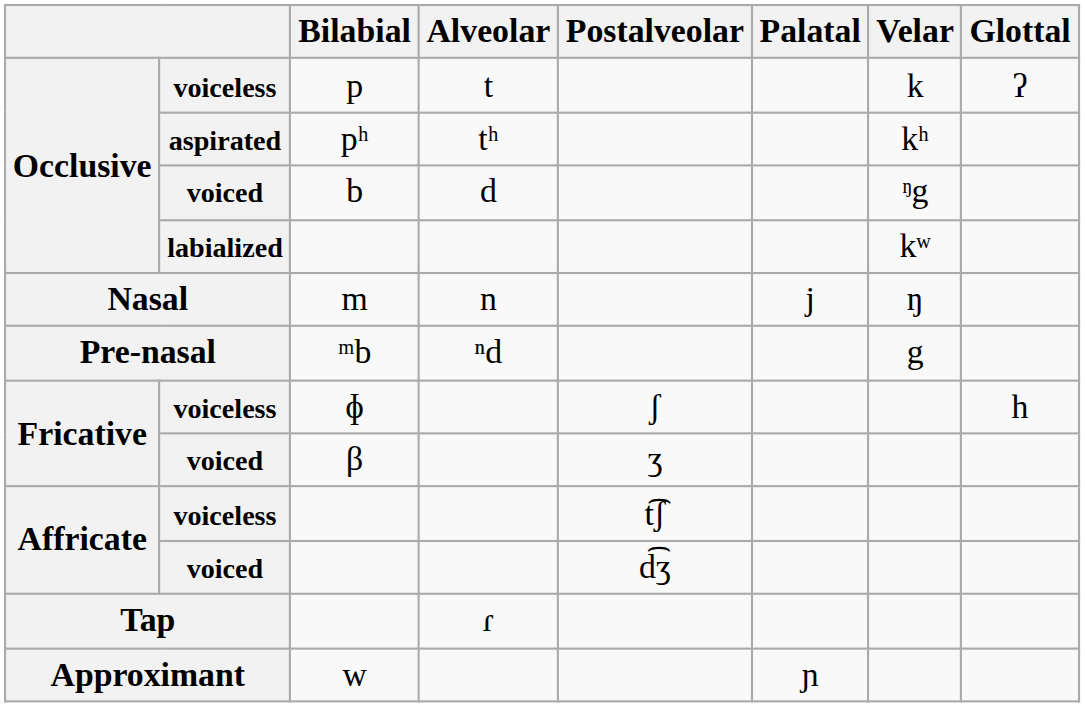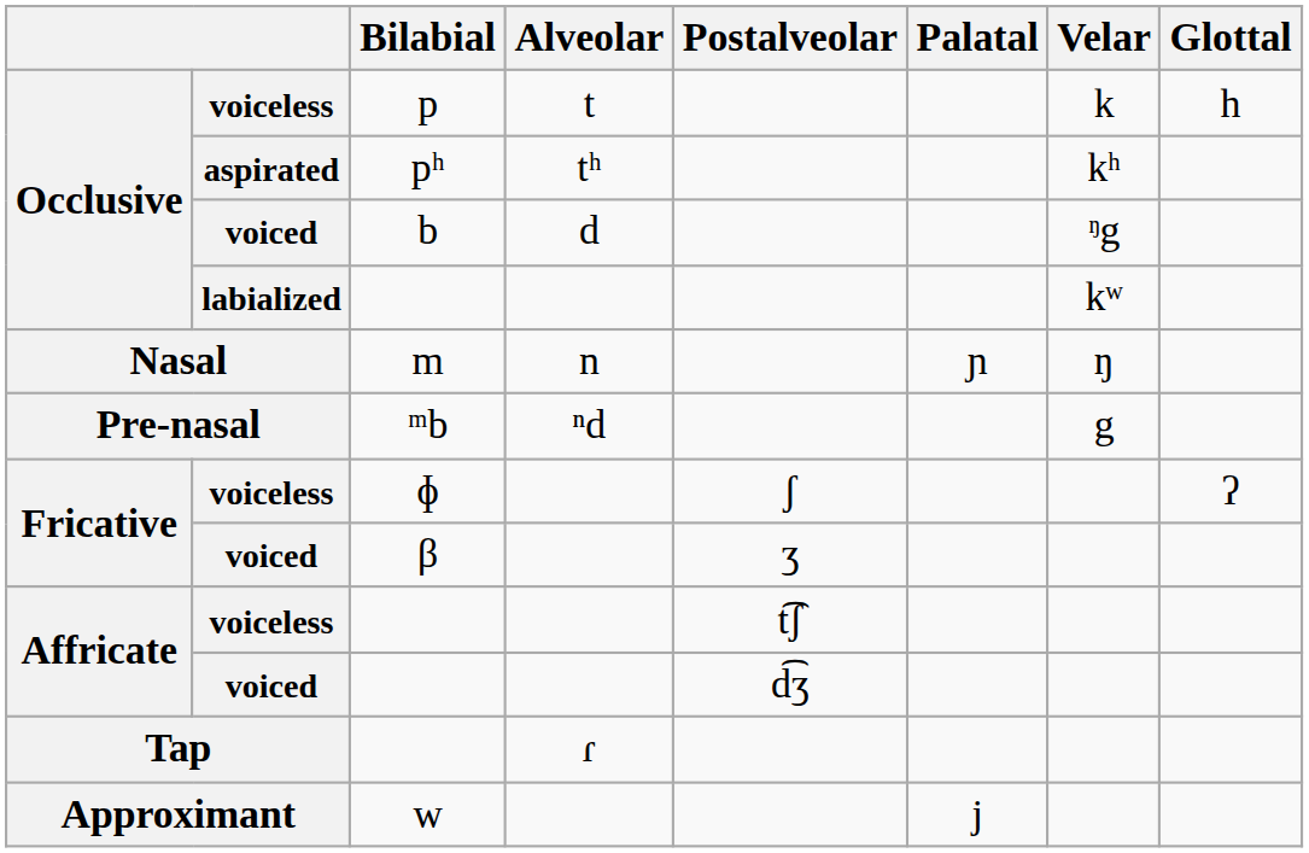 <table class="wikitable" style="text-align: center;">
 <tr>
 <th colspan="2"></th>
 <th>Bilabial</th>
 <th>Alveolar</th>
 <th>Postalveolar</th>
 <th>Palatal</th>
 <th>Velar</th>
 <th>Glottal</th>
 </tr>
 <tr>
 <th rowspan="4">Occlusive</th>
 <th><small>voiceless</small></th>
 <td>p</td>
 <td>t</td>
 <td></td>
 <td></td>
 <td>k</td>
-<td>ʔ</td>
+<td>h</td>
 </tr>
 <tr>
 <th><small>aspirated</small></th>
 <td>pʰ</td>
 <td>tʰ</td>
 <td></td>
 <td></td>
 <td>kʰ</td>
 <td></td>
 </tr>
 <tr>
 <th><small>voiced</small></th>
 <td>b</td>
 <td>d</td>
 <td></td>
 <td></td>
 <td>ᵑg</td>
 <td></td>
 </tr>
 <tr>
 <th><small>labialized</small></th>
 <td></td>
 <td></td>
 <td></td>
 <td></td>
 <td>kʷ</td>
 <td></td>
 </tr>
 <tr>
 <th colspan="2">Nasal</th>
 <td>m</td>
 <td>n</td>
 <td></td>
-<td>j</td>
+<td>ɲ</td>
 <td>ŋ</td>
 <td></td>
 </tr>
 <tr>
 <th colspan="2">Pre-nasal</th>
 <td>ᵐb</td>
 <td>ⁿd</td>
 <td></td>
 <td></td>
 <td>g</td>
 <td></td>
 </tr>
 <tr>
 <th rowspan="2">Fricative</th>
 <th><small>voiceless</small></th>
 <td>ɸ</td>
 <td></td>
 <td>ʃ</td>
 <td></td>
 <td></td>
-<td>h</td>
+<td>ʔ</td>
 </tr>
 <tr>
 <th><small>voiced</small></th>
 <td>β</td>
 <td></td>
 <td>ʒ</td>
 <td></td>
 <td></td>
 <td></td>
 </tr>
 <tr>
 <th rowspan="2">Affricate</th>
 <th><small>voiceless</small></th>
 <td></td>
 <td></td>
 <td>t͡ʃ</td>
 <td></td>
 <td></td>
 <td></td>
 </tr>
 <tr>
 <th><small>voiced</small></th>
 <td></td>
 <td></td>
 <td>d͡ʒ</td>
 <td></td>
 <td></td>
 <td></td>
 </tr>
 <tr>
 <th colspan="2">Tap</th>
 <td></td>
 <td>ɾ</td>
 <td></td>
 <td></td>
 <td></td>
 <td></td>
 </tr>
 <tr>
 <th colspan="2">Approximant</th>
 <td>w</td>
 <td></td>
 <td></td>
-<td>ɲ</td>
+<td>j</td>
 <td></td>
 <td></td>
 </tr>
 </table>
